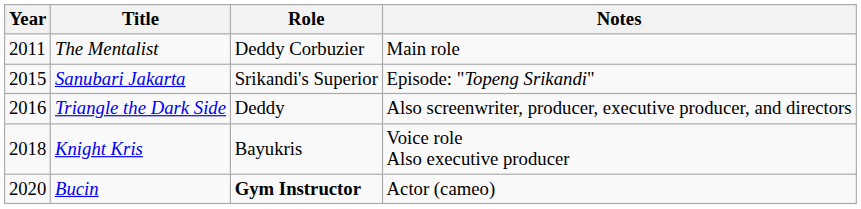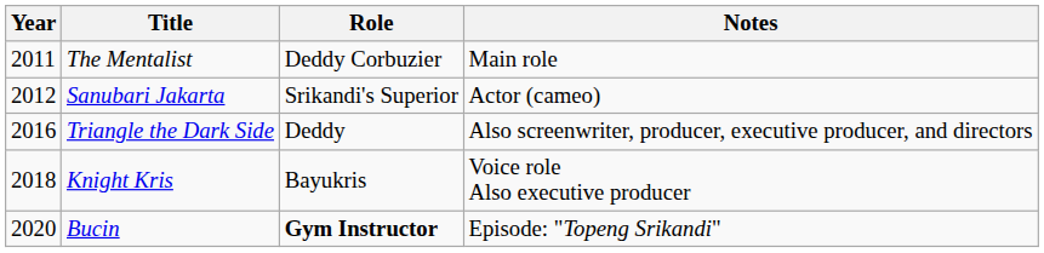 <table class="wikitable sortable">
 <tr>
 <th>Year</th>
 <th>Title</th>
 <th>Role</th>
 <th>Notes</th>
 </tr>
 <tr>
 <td>2011</td>
 <td><em>The Mentalist</em></td>
 <td>Deddy Corbuzier</td>
 <td>Main role</td>
 </tr>
 <tr>
-<td>2015</td>
+<td>2012</td>
 <td><em><a href='#'>Sanubari Jakarta</a></em></td>
 <td>Srikandi's Superior</td>
-<td>Episode: "<em>Topeng Srikandi</em>"</td>
+<td>Actor (cameo)</td>
 </tr>
 <tr>
 <td>2016</td>
 <td><em><a href='#'>Triangle the Dark Side</a></em></td>
 <td>Deddy</td>
 <td>Also screenwriter, producer, executive producer, and directors</td>
 </tr>
 <tr>
 <td>2018</td>
 <td><em><a href='#'>Knight Kris</a></em></td>
 <td>Bayukris</td>
 <td>Voice role<br>Also executive producer</td>
 </tr>
 <tr>
 <td>2020</td>
 <td><em><a href='#'>Bucin</a></em></td>
 <td><strong>Gym Instructor</strong></td>
-<td>Actor (cameo)</td>
+<td>Episode: "<em>Topeng Srikandi</em>"</td>
 </tr>
 </table>
